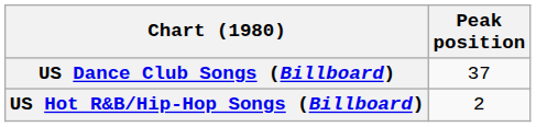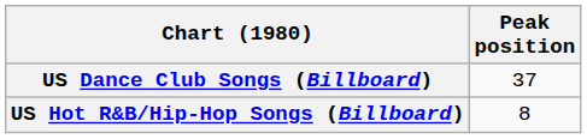 <table class="wikitable plainrowheaders" style="text-align:center">
 <tr>
 <th scope="col">Chart (1980)</th>
 <th scope="col">Peak<br>position</th>
 </tr>
 <tr>
 <th scope="row">US <a href='#'>Dance Club Songs</a> (<em><a href='#'>Billboard</a></em>)</th>
 <td>37</td>
 </tr>
 <tr>
 <th scope="row">US <a href='#'>Hot R&B/Hip-Hop Songs</a> (<em><a href='#'>Billboard</a></em>)</th>
-<td>2</td>
+<td>8</td>
 </tr>
 </table>
